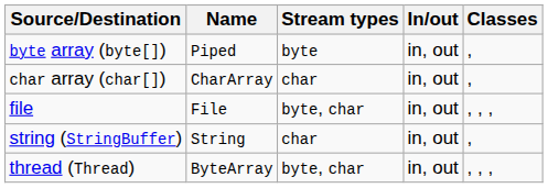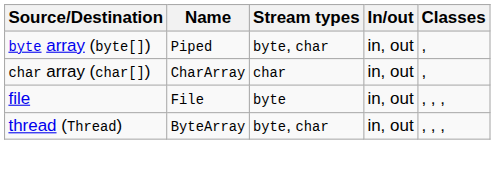 <table class="wikitable">
 <tr>
 <th>Source/Destination</th>
 <th>Name</th>
 <th>Stream types</th>
 <th>In/out</th>
 <th>Classes</th>
 </tr>
 <tr>
 <td><code><a href='#'>byte</a></code> <a href='#'>array</a> (<code>byte[]</code>)</td>
 <td><code>Piped</code></td>
-<td><code>byte</code></td>
+<td><code>byte</code>, <code>char</code></td>
 <td>in, out</td>
 <td>, </td>
 </tr>
 <tr>
 <td><code>char</code> array (<code>char[]</code>)</td>
 <td><code>CharArray</code></td>
 <td><code>char</code></td>
 <td>in, out</td>
 <td>, </td>
 </tr>
 <tr>
 <td><a href='#'>file</a></td>
 <td><code>File</code></td>
-<td><code>byte</code>, <code>char</code></td>
+<td><code>byte</code></td>
 <td>in, out</td>
 <td>, , , </td>
-</tr>
-<tr>
-<td><a href='#'>string</a> (<code><a href='#'>StringBuffer</a></code>)</td>
-<td><code>String</code></td>
-<td><code>char</code></td>
-<td>in, out</td>
-<td>, </td>
 </tr>
 <tr>
 <td><a href='#'>thread</a> (<code>Thread</code>)</td>
 <td><code>ByteArray</code></td>
 <td><code>byte</code>, <code>char</code></td>
 <td>in, out</td>
 <td>, , , </td>
 </tr>
 </table>
